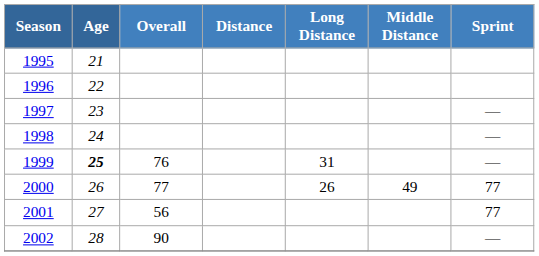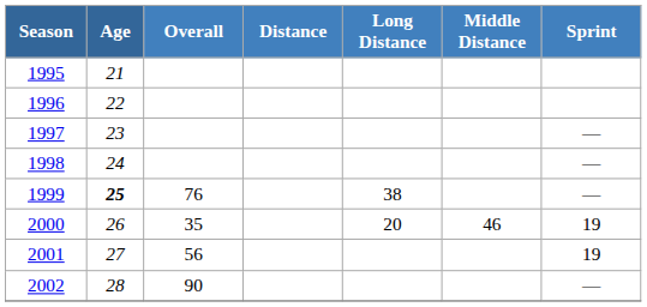 <table class="wikitable" style="font-size:95%; text-align:center; border:grey solid 1px; border-collapse:collapse; background:#ffffff;">
 <tr>
 <th style="background-color:#369; color:white; width:60px;" rowspan="2"> Season </th>
 <th style="background-color:#369; color:white; width:40px;" rowspan="2"> Age </th>
 </tr>
 <tr>
 <th style="background-color:#4180be; color:white; width:75px;">Overall</th>
 <th style="background-color:#4180be; color:white; width:75px;">Distance</th>
 <th style="background-color:#4180be; color:white; width:75px;">Long Distance</th>
 <th style="background-color:#4180be; color:white; width:75px;">Middle Distance</th>
 <th style="background-color:#4180be; color:white; width:75px;">Sprint</th>
 </tr>
 <tr>
 <td><a href='#'>1995</a></td>
 <td><em>21</em></td>
 <td></td>
 <td></td>
 <td></td>
 <td></td>
 <td></td>
 </tr>
 <tr>
 <td><a href='#'>1996</a></td>
 <td><em>22</em></td>
 <td></td>
 <td></td>
 <td></td>
 <td></td>
 <td></td>
 </tr>
 <tr>
 <td><a href='#'>1997</a></td>
 <td><em>23</em></td>
 <td></td>
 <td></td>
 <td></td>
 <td></td>
 <td>—</td>
 </tr>
 <tr>
 <td><a href='#'>1998</a></td>
 <td><em>24</em></td>
 <td></td>
 <td></td>
 <td></td>
 <td></td>
 <td>—</td>
 </tr>
 <tr>
 <td><a href='#'>1999</a></td>
 <td><strong><em>25</em></strong></td>
 <td>76</td>
 <td></td>
-<td>31</td>
+<td>38</td>
 <td></td>
 <td>—</td>
 </tr>
 <tr>
 <td><a href='#'>2000</a></td>
 <td><em>26</em></td>
-<td>77</td>
+<td>35</td>
 <td></td>
-<td>26</td>
-<td>49</td>
-<td>77</td>
+<td>20</td>
+<td>46</td>
+<td>19</td>
 </tr>
 <tr>
 <td><a href='#'>2001</a></td>
 <td><em>27</em></td>
 <td>56</td>
 <td></td>
 <td></td>
 <td></td>
-<td>77</td>
+<td>19</td>
 </tr>
 <tr>
 <td><a href='#'>2002</a></td>
 <td><em>28</em></td>
 <td>90</td>
 <td></td>
 <td></td>
 <td></td>
 <td>—</td>
 </tr>
 <tr>
 </tr>
 </table>
